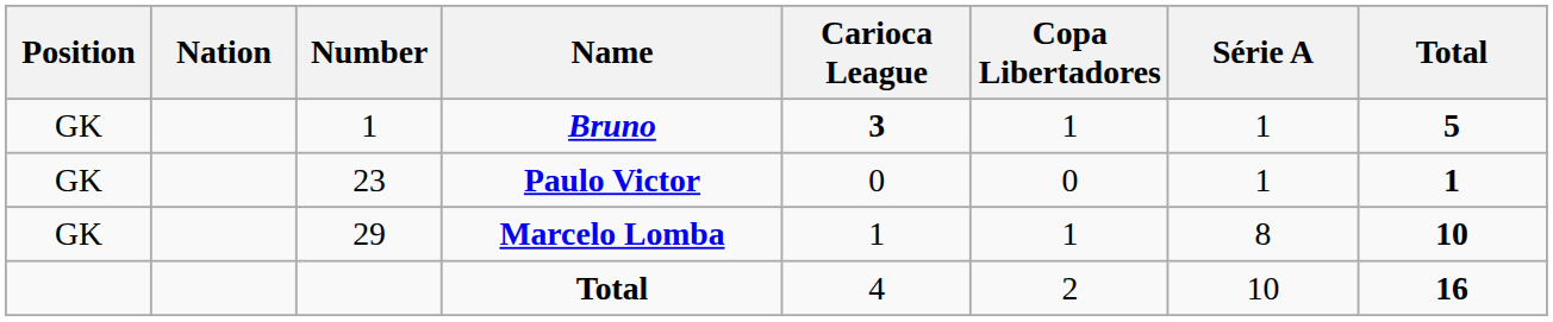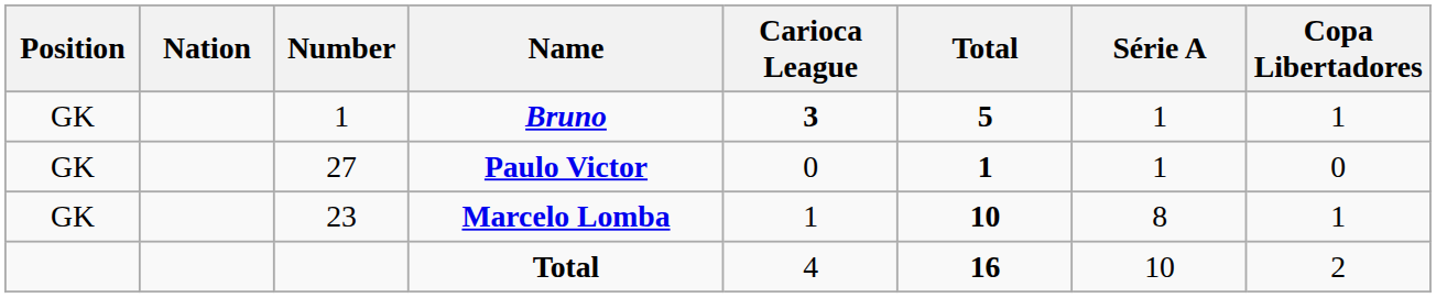 <table class="wikitable" style="font-size: 95%; text-align: center;">
 <tr>
 <th width=60>Position</th>
 <th width=60>Nation</th>
 <th width=60>Number</th>
 <th width=150>Name</th>
 <th width=80>Carioca League</th>
+<th width=80>Total</th>
+<th width=80>Série A</th>
 <th width=80>Copa Libertadores</th>
-<th width=80>Série A</th>
-<th width=80>Total</th>
 </tr>
 <tr>
 <td>GK</td>
 <td></td>
 <td>1</td>
 <td><strong><em><a href='#'>Bruno</a></em></strong></td>
 <td><strong>3</strong></td>
+<td><strong>5</strong></td>
 <td>1</td>
 <td>1</td>
-<td><strong>5</strong></td>
+</tr>
+<tr>
+<td>GK</td>
+<td></td>
+<td>27</td>
+<td><strong><a href='#'>Paulo Victor</a></strong></td>
+<td>0</td>
+<td><strong>1</strong></td>
+<td>1</td>
+<td>0</td>
 </tr>
 <tr>
 <td>GK</td>
 <td></td>
 <td>23</td>
-<td><strong><a href='#'>Paulo Victor</a></strong></td>
-<td>0</td>
-<td>0</td>
-<td>1</td>
-<td><strong>1</strong></td>
-</tr>
-<tr>
-<td>GK</td>
-<td></td>
-<td>29</td>
 <td><strong><a href='#'>Marcelo Lomba</a></strong></td>
 <td>1</td>
+<td><strong>10</strong></td>
+<td>8</td>
 <td>1</td>
-<td>8</td>
-<td><strong>10</strong></td>
 </tr>
 <tr>
 <td></td>
 <td></td>
 <td></td>
 <td><strong>Total</strong></td>
 <td>4</td>
+<td><strong>16</strong></td>
+<td>10</td>
 <td>2</td>
-<td>10</td>
-<td><strong>16</strong></td>
 </tr>
 </table>
